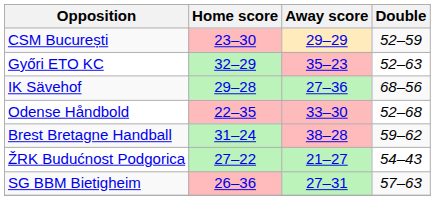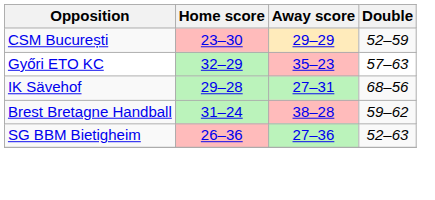 <table class="wikitable" style="text-align: center">
 <tr>
 <th>Opposition</th>
 <th>Home score</th>
 <th>Away score</th>
 <th>Double</th>
 </tr>
 <tr>
 <td align="left"> <a href='#'>CSM București</a></td>
 <td bgcolor=FFBBBB><a href='#'>23–30</a></td>
 <td bgcolor=FFEBBB><a href='#'>29–29</a></td>
 <td><em>52–59</em></td>
 </tr>
 <tr bgcolor="white">
 <td align="left"> <a href='#'>Győri ETO KC</a></td>
 <td bgcolor=BBF3BB><a href='#'>32–29</a></td>
 <td bgcolor=FFBBBB><a href='#'>35–23</a></td>
-<td><em>52–63</em></td>
+<td><em>57–63</em></td>
 </tr>
 <tr>
 <td align="left"> <a href='#'>IK Sävehof</a></td>
 <td bgcolor=BBF3BB><a href='#'>29–28</a></td>
-<td bgcolor=BBF3BB><a href='#'>27–36</a></td>
+<td bgcolor=BBF3BB><a href='#'>27–31</a></td>
 <td><em>68–56</em></td>
-</tr>
-<tr bgcolor="white">
-<td align="left"> <a href='#'>Odense Håndbold</a></td>
-<td bgcolor=FFBBBB><a href='#'>22–35</a></td>
-<td bgcolor=FFBBBB><a href='#'>33–30</a></td>
-<td><em>52–68</em></td>
 </tr>
 <tr>
 <td align="left"> <a href='#'>Brest Bretagne Handball</a></td>
 <td bgcolor=BBF3BB><a href='#'>31–24</a></td>
 <td bgcolor=FFBBBB><a href='#'>38–28</a></td>
 <td><em>59–62</em></td>
 </tr>
-<tr bgcolor="white">
-<td align="left"> <a href='#'>ŽRK Budućnost Podgorica</a></td>
-<td bgcolor=BBF3BB><a href='#'>27–22</a></td>
-<td bgcolor=BBF3BB><a href='#'>21–27</a></td>
-<td><em>54–43</em></td>
-</tr>
 <tr>
 <td align="left"> <a href='#'>SG BBM Bietigheim</a></td>
 <td bgcolor=FFBBBB><a href='#'>26–36</a></td>
-<td bgcolor=BBF3BB><a href='#'>27–31</a></td>
-<td><em>57–63</em></td>
+<td bgcolor=BBF3BB><a href='#'>27–36</a></td>
+<td><em>52–63</em></td>
 </tr>
 <tr>
 </tr>
 </table>
